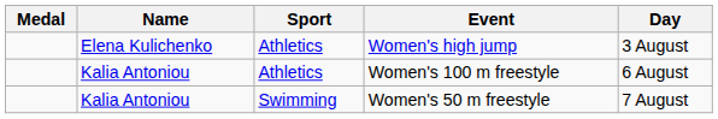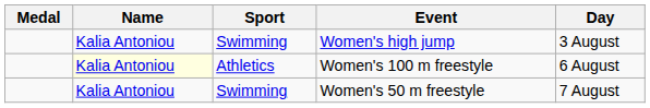 <table class="wikitable sortable" style="font-size: 95%; width:50%">
 <tr>
 <th>Medal</th>
 <th>Name</th>
 <th>Sport</th>
 <th>Event</th>
 <th>Day</th>
 </tr>
 <tr>
 <td></td>
-<td><a href='#'>Elena Kulichenko</a></td>
-<td><a href='#'>Athletics</a></td>
+<td><a href='#'>Kalia Antoniou</a></td>
+<td><a href='#'>Swimming</a></td>
 <td><a href='#'>Women's high jump</a></td>
 <td>3 August</td>
 </tr>
 <tr>
 <td></td>
-<td><a href='#'>Kalia Antoniou</a></td>
+<td style="background: lightyellow;"><a href='#'>Kalia Antoniou</a></td>
 <td><a href='#'>Athletics</a></td>
 <td>Women's 100 m freestyle</td>
 <td>6 August</td>
 </tr>
 <tr>
 <td></td>
 <td><a href='#'>Kalia Antoniou</a></td>
 <td><a href='#'>Swimming</a></td>
 <td>Women's 50 m freestyle</td>
 <td>7 August</td>
 </tr>
 </table>
